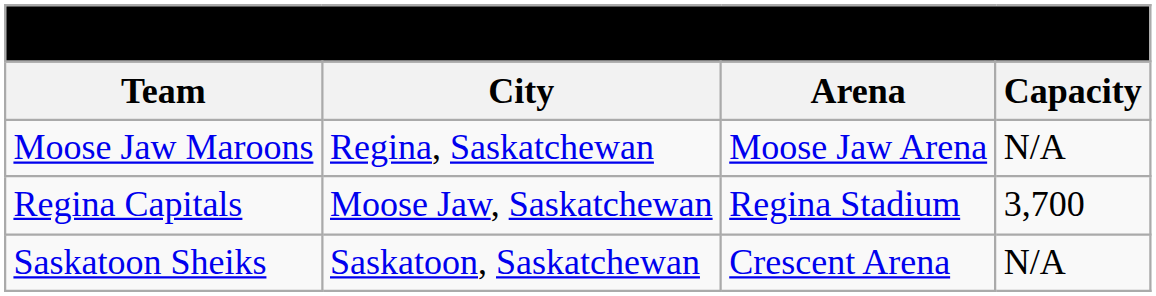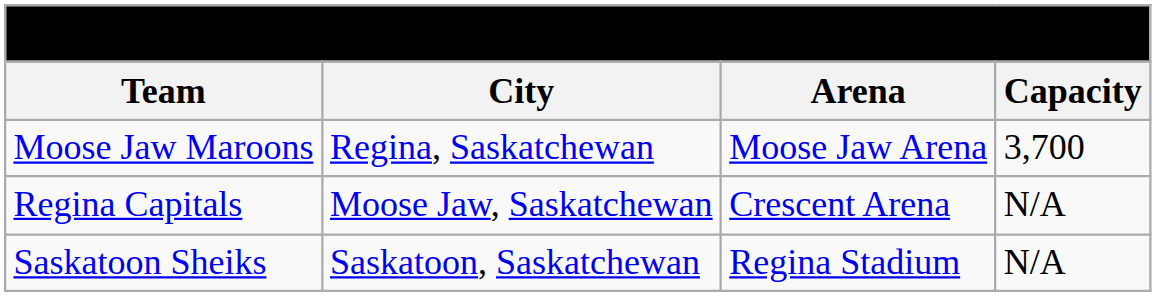 <table class="wikitable" style="width:auto">
 <tr>
 <td bgcolor="#000000" align="center" colspan="6"><strong><span>1927–28 Prairie Hockey League</span></strong></td>
 </tr>
 <tr>
 <th>Team</th>
 <th>City</th>
 <th>Arena</th>
 <th>Capacity</th>
 </tr>
 <tr>
 <td><a href='#'>Moose Jaw Maroons</a></td>
 <td><a href='#'>Regina</a>, <a href='#'>Saskatchewan</a></td>
 <td><a href='#'>Moose Jaw Arena</a></td>
-<td>N/A</td>
+<td>3,700</td>
 </tr>
 <tr>
 <td><a href='#'>Regina Capitals</a></td>
 <td><a href='#'>Moose Jaw</a>, <a href='#'>Saskatchewan</a></td>
-<td><a href='#'>Regina Stadium</a></td>
-<td>3,700</td>
+<td><a href='#'>Crescent Arena</a></td>
+<td>N/A</td>
 </tr>
 <tr>
 <td><a href='#'>Saskatoon Sheiks</a></td>
 <td><a href='#'>Saskatoon</a>, <a href='#'>Saskatchewan</a></td>
-<td><a href='#'>Crescent Arena</a></td>
+<td><a href='#'>Regina Stadium</a></td>
 <td>N/A</td>
 </tr>
 </table>
